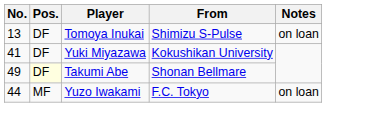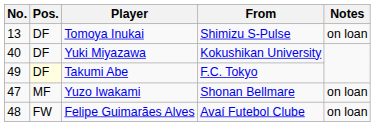 <table class="sortable wikitable">
 <tr>
 <th>No.</th>
 <th>Pos.</th>
 <th>Player</th>
 <th>From</th>
 <th>Notes</th>
 </tr>
 <tr>
 <td>13</td>
 <td>DF</td>
 <td><a href='#'>Tomoya Inukai</a></td>
 <td><a href='#'>Shimizu S-Pulse</a></td>
 <td>on loan</td>
 </tr>
 <tr>
-<td>41</td>
+<td>40</td>
 <td>DF</td>
 <td><a href='#'>Yuki Miyazawa</a></td>
 <td><a href='#'>Kokushikan University</a></td>
 </tr>
 <tr>
 <td>49</td>
 <td style="background: lightyellow;">DF</td>
 <td><a href='#'>Takumi Abe</a></td>
-<td><a href='#'>Shonan Bellmare</a></td>
+<td><a href='#'>F.C. Tokyo</a></td>
 </tr>
 <tr>
-<td>44</td>
+<td>47</td>
 <td>MF</td>
 <td><a href='#'>Yuzo Iwakami</a></td>
-<td><a href='#'>F.C. Tokyo</a></td>
+<td><a href='#'>Shonan Bellmare</a></td>
+<td>on loan</td>
+</tr>
+<tr>
+<td>48</td>
+<td>FW</td>
+<td><a href='#'>Felipe Guimarães Alves</a></td>
+<td><a href='#'>Avaí Futebol Clube</a></td>
 <td>on loan</td>
 </tr>
 </table>
